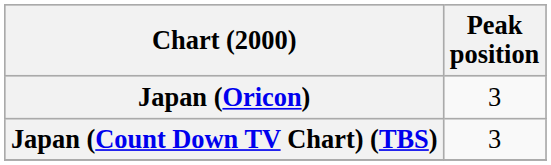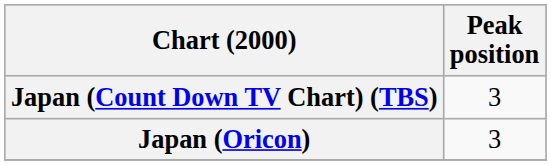 <table class="wikitable plainrowheaders">
 <tr>
 <th>Chart (2000)</th>
 <th>Peak<br>position</th>
 </tr>
 <tr>
-<th scope="row">Japan (<a href='#'>Oricon</a>)</th>
+<th scope="row">Japan (<a href='#'>Count Down TV</a> Chart) (<a href='#'>TBS</a>)</th>
 <td style="text-align:center;">3</td>
 </tr>
 <tr>
-<th scope="row">Japan (<a href='#'>Count Down TV</a> Chart) (<a href='#'>TBS</a>)</th>
+<th scope="row">Japan (<a href='#'>Oricon</a>)</th>
 <td style="text-align:center;">3</td>
 </tr>
 <tr>
 </tr>
 </table>
